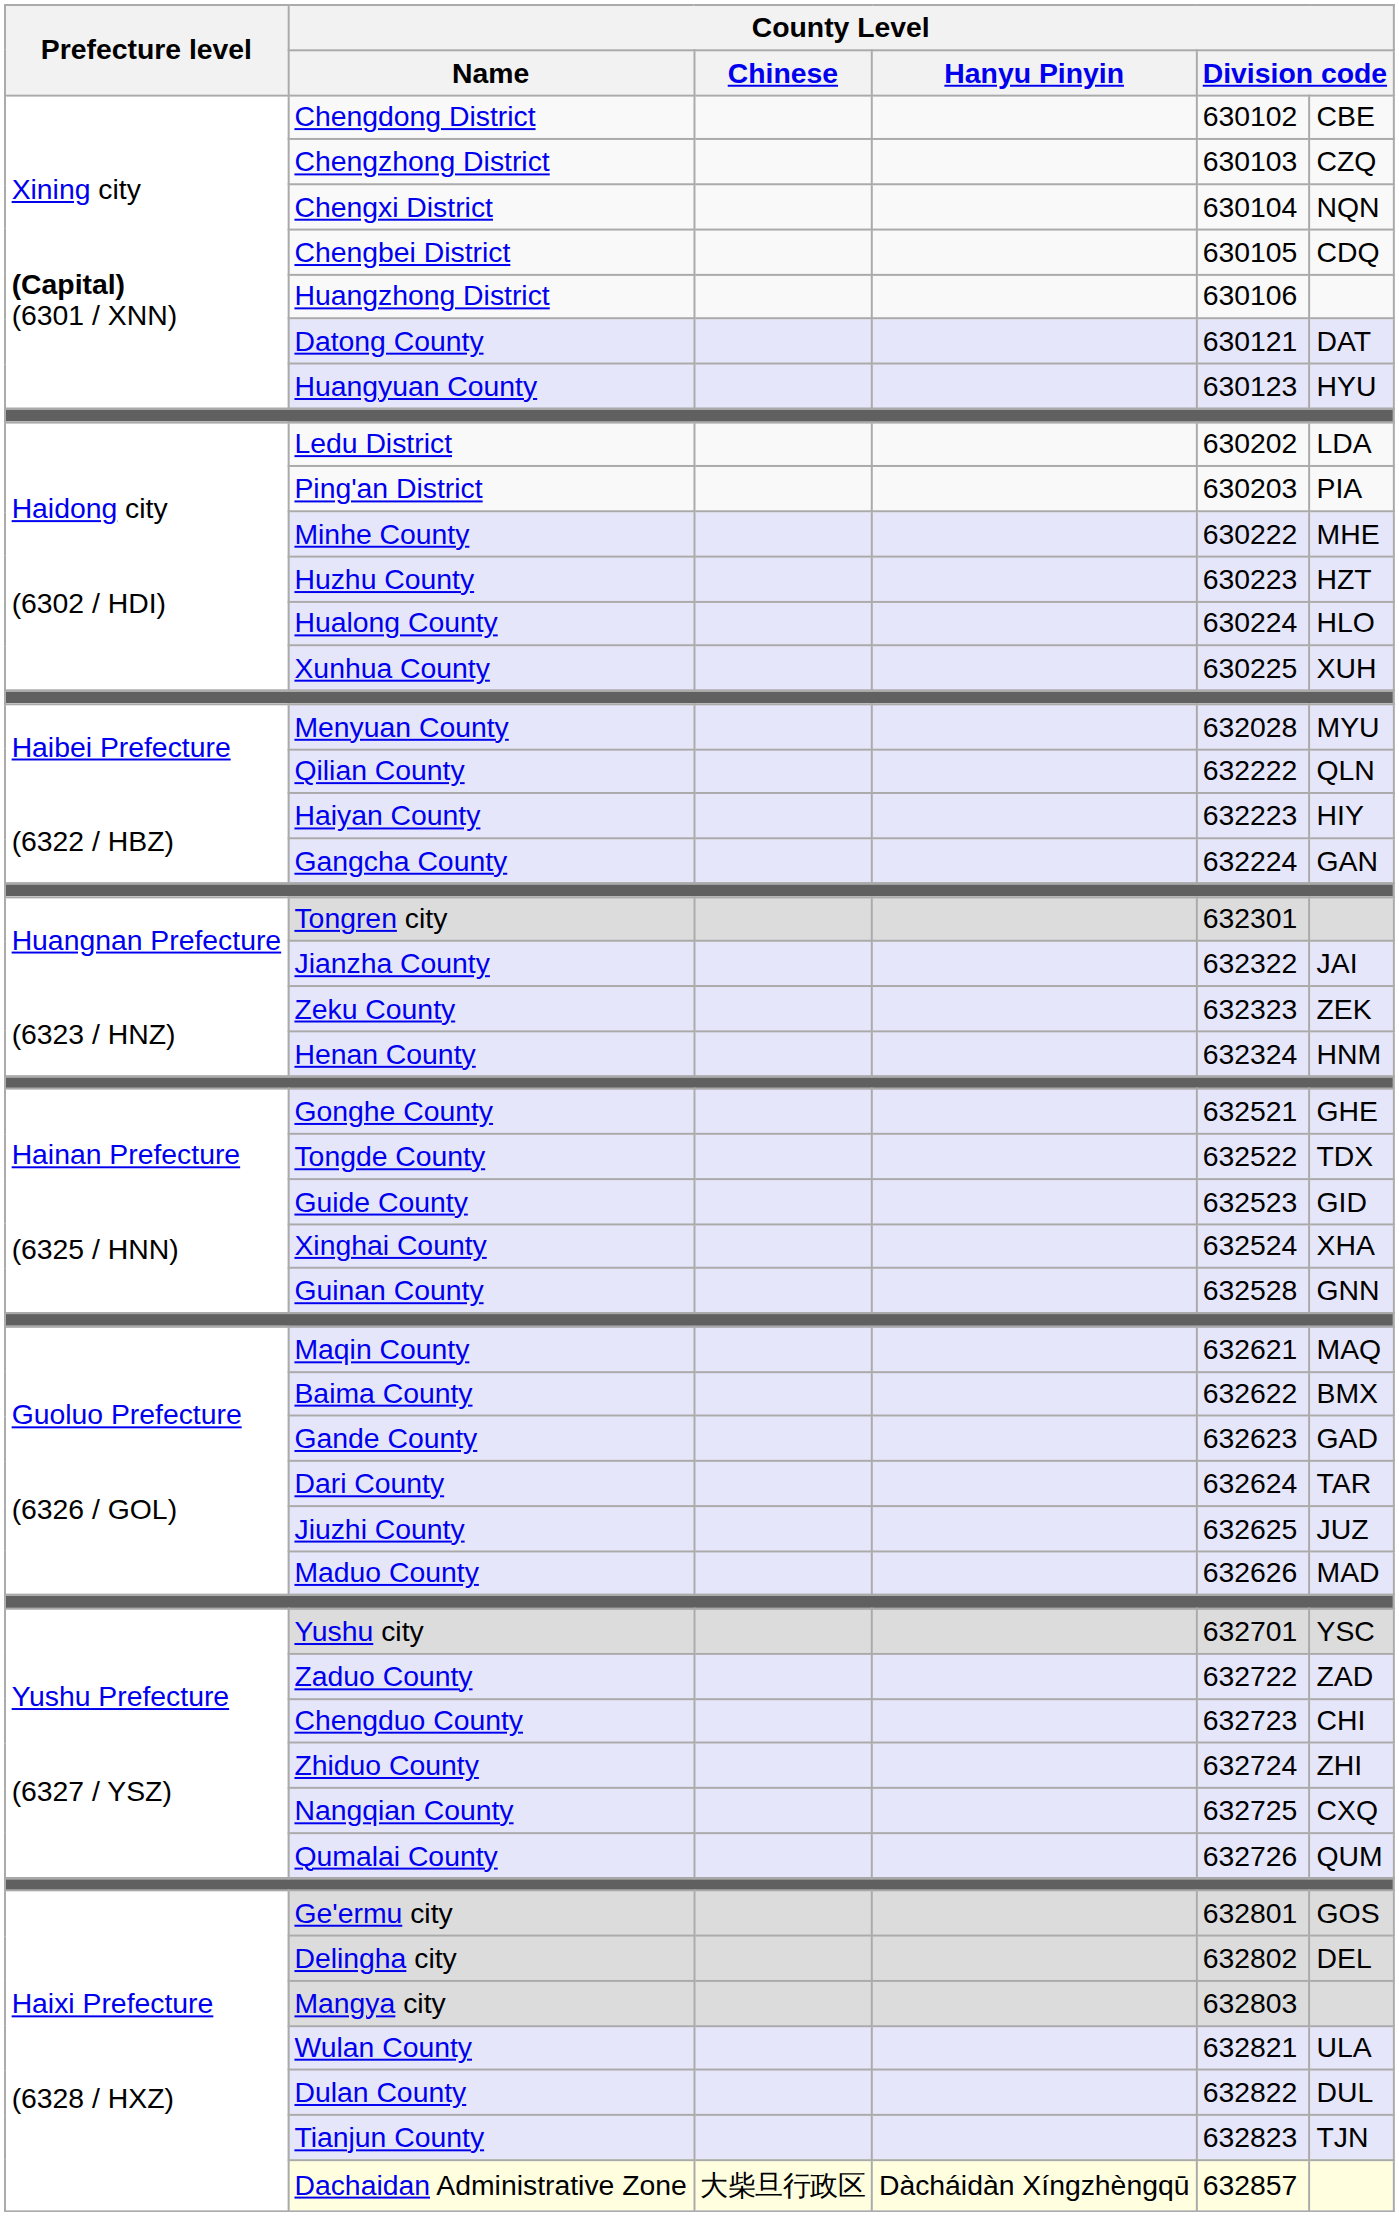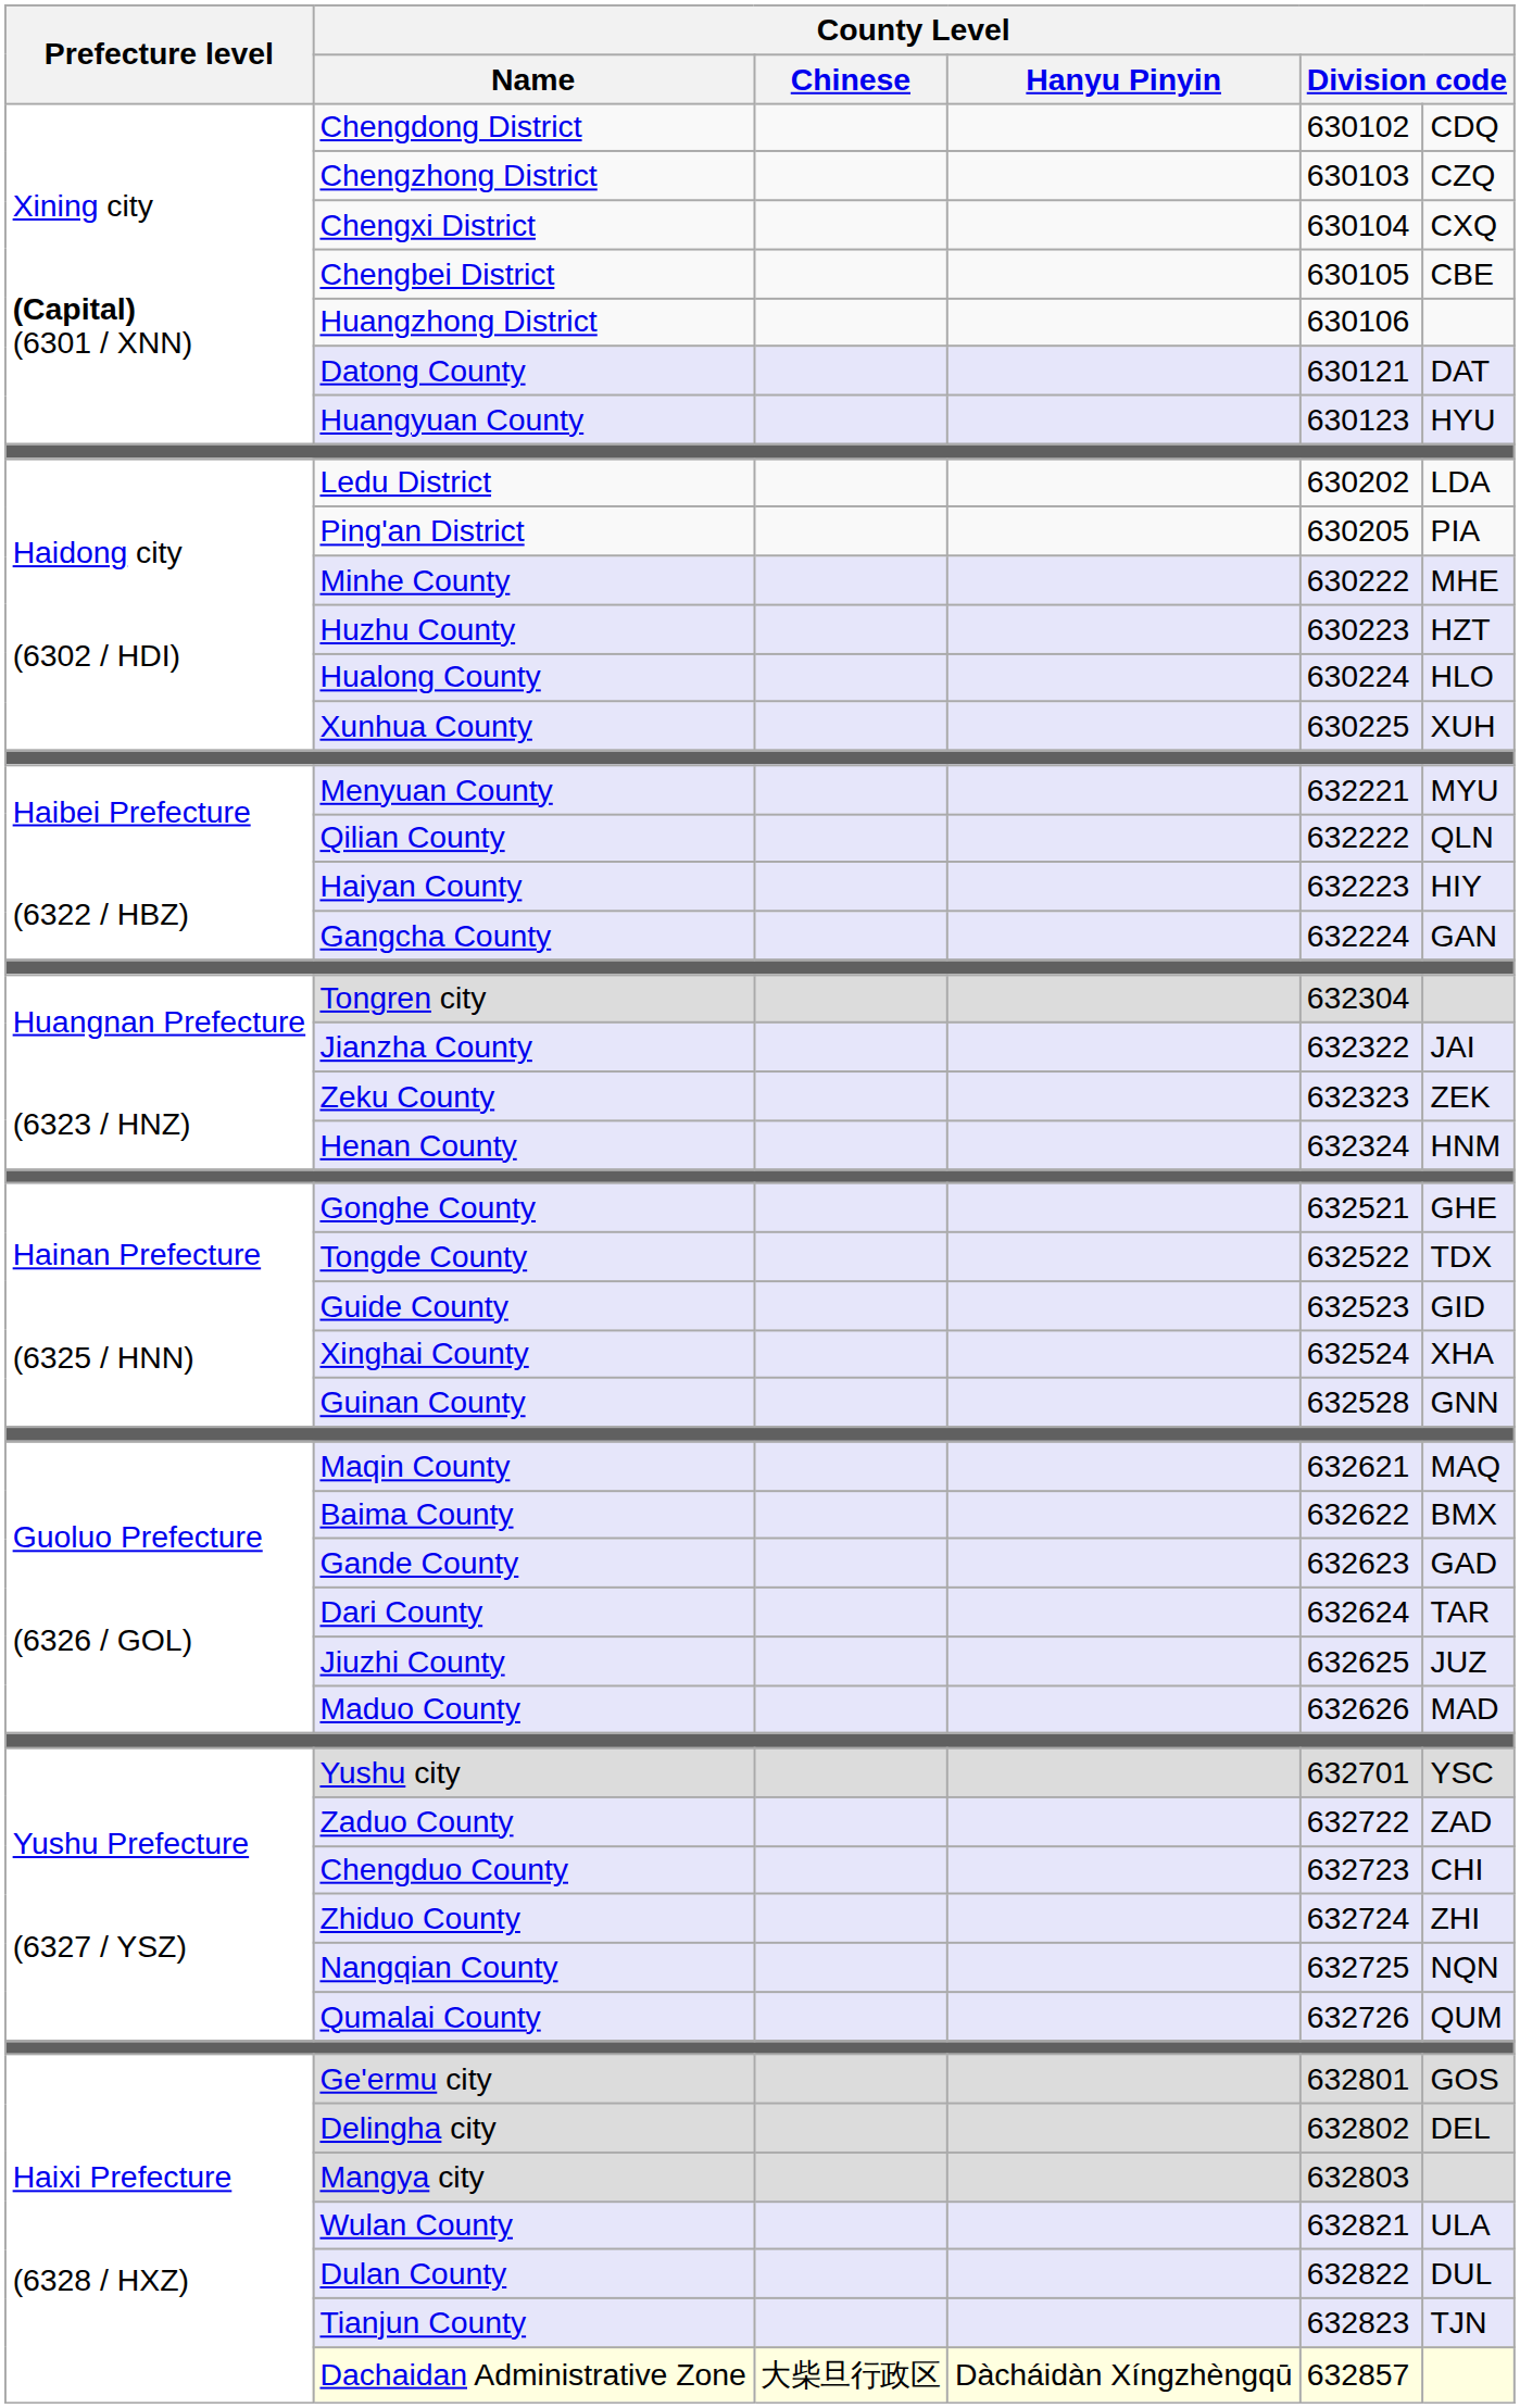 <table class="wikitable" style="padding: 24em 0; font-size: 90%;">
 <tr>
 <th rowspan="2">Prefecture level</th>
 <th colspan="5">County Level</th>
 </tr>
 <tr>
 <th>Name</th>
 <th><a href='#'>Chinese</a></th>
 <th><a href='#'>Hanyu Pinyin</a></th>
 <th colspan="2"><a href='#'>Division code</a></th>
 </tr>
 <tr>
 <td bgcolor="#FFFFFF" rowspan=7><a href='#'>Xining</a> city<br><br><br> <strong>(Capital)</strong><br>(6301 / XNN)</td>
 <td><a href='#'>Chengdong District</a></td>
 <td></td>
 <td></td>
 <td>630102</td>
-<td>CBE</td>
+<td>CDQ</td>
 </tr>
 <tr>
 <td><a href='#'>Chengzhong District</a></td>
 <td></td>
 <td></td>
 <td>630103</td>
 <td>CZQ</td>
 </tr>
 <tr>
 <td><a href='#'>Chengxi District</a></td>
 <td></td>
 <td></td>
 <td>630104</td>
-<td>NQN</td>
+<td>CXQ</td>
 </tr>
 <tr>
 <td><a href='#'>Chengbei District</a></td>
 <td></td>
 <td></td>
 <td>630105</td>
-<td>CDQ</td>
+<td>CBE</td>
 </tr>
 <tr>
 <td><a href='#'>Huangzhong District</a></td>
 <td></td>
 <td></td>
 <td>630106</td>
 <td></td>
 </tr>
 <tr bgcolor="#E6E6FA">
 <td><a href='#'>Datong County</a></td>
 <td></td>
 <td></td>
 <td>630121</td>
 <td>DAT</td>
 </tr>
 <tr bgcolor="#E6E6FA">
 <td><a href='#'>Huangyuan County</a></td>
 <td></td>
 <td></td>
 <td>630123</td>
 <td>HYU</td>
 </tr>
 <tr>
 </tr>
 <tr style = "background:#606060; height: 2pt">
 <td colspan = "6"></td>
 </tr>
 <tr>
 <td bgcolor="#FFFFFF" rowspan=6><a href='#'>Haidong</a> city<br><br><br>(6302 / HDI)</td>
 <td><a href='#'>Ledu District</a></td>
 <td></td>
 <td></td>
 <td>630202</td>
 <td>LDA</td>
 </tr>
 <tr>
 <td><a href='#'>Ping'an District</a></td>
 <td></td>
 <td></td>
-<td>630203</td>
+<td>630205</td>
 <td>PIA</td>
 </tr>
 <tr bgcolor="#E6E6FA">
 <td><a href='#'>Minhe County</a></td>
 <td></td>
 <td></td>
 <td>630222</td>
 <td>MHE</td>
 </tr>
 <tr bgcolor="#E6E6FA">
 <td><a href='#'>Huzhu County</a></td>
 <td></td>
 <td></td>
 <td>630223</td>
 <td>HZT</td>
 </tr>
 <tr bgcolor="#E6E6FA">
 <td><a href='#'>Hualong County</a></td>
 <td></td>
 <td></td>
 <td>630224</td>
 <td>HLO</td>
 </tr>
 <tr bgcolor="#E6E6FA">
 <td><a href='#'>Xunhua County</a></td>
 <td></td>
 <td></td>
 <td>630225</td>
 <td>XUH</td>
 </tr>
 <tr>
 </tr>
 <tr style = "background:#606060; height: 2pt">
 <td colspan = "6"></td>
 </tr>
 <tr bgcolor="#E6E6FA">
 <td bgcolor="#FFFFFF" rowspan=4><a href='#'>Haibei Prefecture</a><br><br><br>(6322 / HBZ)</td>
 <td><a href='#'>Menyuan County</a></td>
 <td></td>
 <td></td>
-<td>632028</td>
+<td>632221</td>
 <td>MYU</td>
 </tr>
 <tr bgcolor="#E6E6FA">
 <td><a href='#'>Qilian County</a></td>
 <td></td>
 <td></td>
 <td>632222</td>
 <td>QLN</td>
 </tr>
 <tr bgcolor="#E6E6FA">
 <td><a href='#'>Haiyan County</a></td>
 <td></td>
 <td></td>
 <td>632223</td>
 <td>HIY</td>
 </tr>
 <tr bgcolor="#E6E6FA">
 <td><a href='#'>Gangcha County</a></td>
 <td></td>
 <td></td>
 <td>632224</td>
 <td>GAN</td>
 </tr>
 <tr>
 </tr>
 <tr style = "background:#606060; height: 2pt">
 <td colspan = "6"></td>
 </tr>
 <tr bgcolor="#DCDCDC">
 <td bgcolor="#FFFFFF" rowspan=4><a href='#'>Huangnan Prefecture</a><br><br><br>(6323 / HNZ)</td>
 <td><a href='#'>Tongren</a> city</td>
 <td></td>
 <td></td>
-<td>632301</td>
+<td>632304</td>
 <td></td>
 </tr>
 <tr bgcolor="#E6E6FA">
 <td><a href='#'>Jianzha County</a></td>
 <td></td>
 <td></td>
 <td>632322</td>
 <td>JAI</td>
 </tr>
 <tr bgcolor="#E6E6FA">
 <td><a href='#'>Zeku County</a></td>
 <td></td>
 <td></td>
 <td>632323</td>
 <td>ZEK</td>
 </tr>
 <tr bgcolor="#E6E6FA">
 <td><a href='#'>Henan County</a></td>
 <td></td>
 <td></td>
 <td>632324</td>
 <td>HNM</td>
 </tr>
 <tr>
 </tr>
 <tr style = "background:#606060; height: 2pt">
 <td colspan = "6"></td>
 </tr>
 <tr bgcolor="#E6E6FA">
 <td bgcolor="#FFFFFF" rowspan=5><a href='#'>Hainan Prefecture</a><br><br><br>(6325 / HNN)</td>
 <td><a href='#'>Gonghe County</a></td>
 <td></td>
 <td></td>
 <td>632521</td>
 <td>GHE</td>
 </tr>
 <tr bgcolor="#E6E6FA">
 <td><a href='#'>Tongde County</a></td>
 <td></td>
 <td></td>
 <td>632522</td>
 <td>TDX</td>
 </tr>
 <tr bgcolor="#E6E6FA">
 <td><a href='#'>Guide County</a></td>
 <td></td>
 <td></td>
 <td>632523</td>
 <td>GID</td>
 </tr>
 <tr bgcolor="#E6E6FA">
 <td><a href='#'>Xinghai County</a></td>
 <td></td>
 <td></td>
 <td>632524</td>
 <td>XHA</td>
 </tr>
 <tr bgcolor="#E6E6FA">
 <td><a href='#'>Guinan County</a></td>
 <td></td>
 <td></td>
 <td>632528</td>
 <td>GNN</td>
 </tr>
 <tr>
 </tr>
 <tr style = "background:#606060; height: 2pt">
 <td colspan = "6"></td>
 </tr>
 <tr bgcolor="#E6E6FA">
 <td bgcolor="#FFFFFF" rowspan=6><a href='#'>Guoluo Prefecture</a><br><br><br>(6326 / GOL)</td>
 <td><a href='#'>Maqin County</a></td>
 <td></td>
 <td></td>
 <td>632621</td>
 <td>MAQ</td>
 </tr>
 <tr bgcolor="#E6E6FA">
 <td><a href='#'>Baima County</a></td>
 <td></td>
 <td></td>
 <td>632622</td>
 <td>BMX</td>
 </tr>
 <tr bgcolor="#E6E6FA">
 <td><a href='#'>Gande County</a></td>
 <td></td>
 <td></td>
 <td>632623</td>
 <td>GAD</td>
 </tr>
 <tr bgcolor="#E6E6FA">
 <td><a href='#'>Dari County</a></td>
 <td></td>
 <td></td>
 <td>632624</td>
 <td>TAR</td>
 </tr>
 <tr bgcolor="#E6E6FA">
 <td><a href='#'>Jiuzhi County</a></td>
 <td></td>
 <td></td>
 <td>632625</td>
 <td>JUZ</td>
 </tr>
 <tr bgcolor="#E6E6FA">
 <td><a href='#'>Maduo County</a></td>
 <td></td>
 <td></td>
 <td>632626</td>
 <td>MAD</td>
 </tr>
 <tr>
 </tr>
 <tr style = "background:#606060; height: 2pt">
 <td colspan = "6"></td>
 </tr>
 <tr bgcolor="#DCDCDC">
 <td bgcolor="#FFFFFF" rowspan=6><a href='#'>Yushu Prefecture</a><br><br><br>(6327 / YSZ)</td>
 <td><a href='#'>Yushu</a> city</td>
 <td></td>
 <td></td>
 <td>632701</td>
 <td>YSC</td>
 </tr>
 <tr bgcolor="#E6E6FA">
 <td><a href='#'>Zaduo County</a></td>
 <td></td>
 <td></td>
 <td>632722</td>
 <td>ZAD</td>
 </tr>
 <tr bgcolor="#E6E6FA">
 <td><a href='#'>Chengduo County</a></td>
 <td></td>
 <td></td>
 <td>632723</td>
 <td>CHI</td>
 </tr>
 <tr bgcolor="#E6E6FA">
 <td><a href='#'>Zhiduo County</a></td>
 <td></td>
 <td></td>
 <td>632724</td>
 <td>ZHI</td>
 </tr>
 <tr bgcolor="#E6E6FA">
 <td><a href='#'>Nangqian County</a></td>
 <td></td>
 <td></td>
 <td>632725</td>
-<td>CXQ</td>
+<td>NQN</td>
 </tr>
 <tr bgcolor="#E6E6FA">
 <td><a href='#'>Qumalai County</a></td>
 <td></td>
 <td></td>
 <td>632726</td>
 <td>QUM</td>
 </tr>
 <tr>
 </tr>
 <tr style = "background:#606060; height: 2pt">
 <td colspan = "6"></td>
 </tr>
 <tr bgcolor="#DCDCDC">
 <td bgcolor="#FFFFFF" rowspan=7><a href='#'>Haixi Prefecture</a><br><br><br>(6328 / HXZ)</td>
 <td><a href='#'>Ge'ermu</a> city</td>
 <td></td>
 <td></td>
 <td>632801</td>
 <td>GOS</td>
 </tr>
 <tr bgcolor="#DCDCDC">
 <td><a href='#'>Delingha</a> city</td>
 <td></td>
 <td></td>
 <td>632802</td>
 <td>DEL</td>
 </tr>
 <tr bgcolor="#DCDCDC">
 <td><a href='#'>Mangya</a> city</td>
 <td></td>
 <td></td>
 <td>632803</td>
 <td></td>
 </tr>
 <tr bgcolor="#E6E6FA">
 <td><a href='#'>Wulan County</a></td>
 <td></td>
 <td></td>
 <td>632821</td>
 <td>ULA</td>
 </tr>
 <tr bgcolor="#E6E6FA">
 <td><a href='#'>Dulan County</a></td>
 <td></td>
 <td></td>
 <td>632822</td>
 <td>DUL</td>
 </tr>
 <tr bgcolor="#E6E6FA">
 <td><a href='#'>Tianjun County</a></td>
 <td></td>
 <td></td>
 <td>632823</td>
 <td>TJN</td>
 </tr>
 <tr style="background:lightyellow">
 <td><a href='#'>Dachaidan</a> Administrative Zone</td>
 <td>大柴旦行政区</td>
 <td>Dàcháidàn Xíngzhèngqū</td>
 <td>632857</td>
 <td></td>
 </tr>
 </table>
